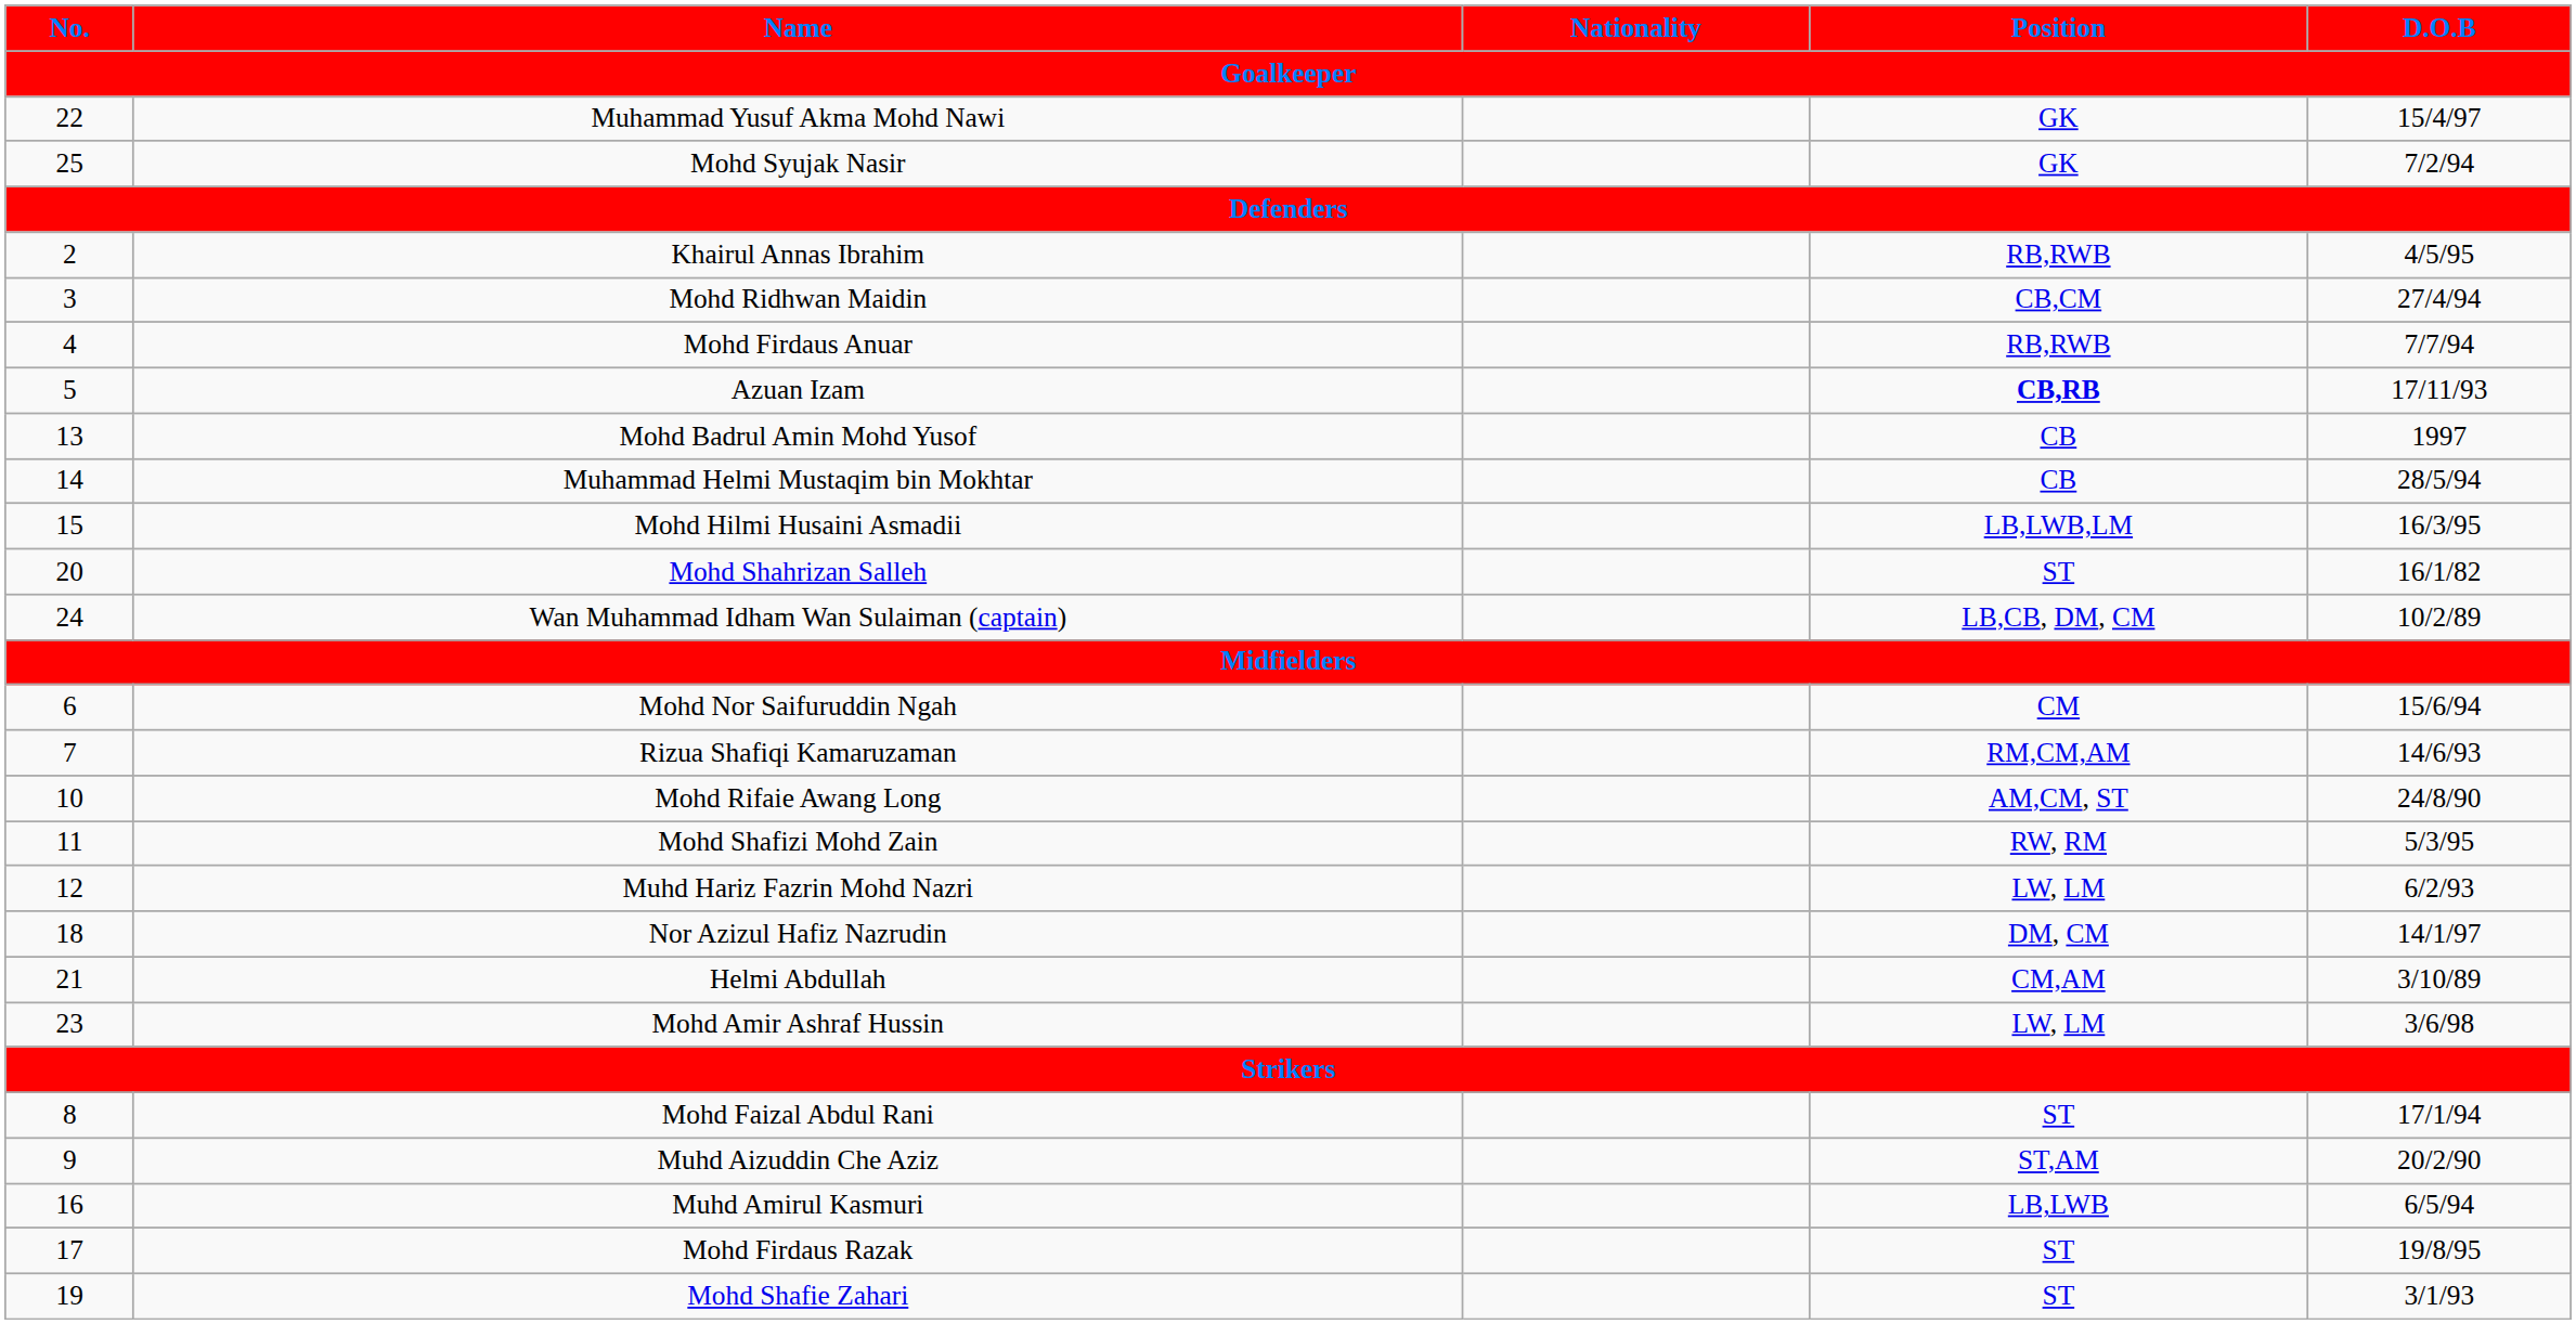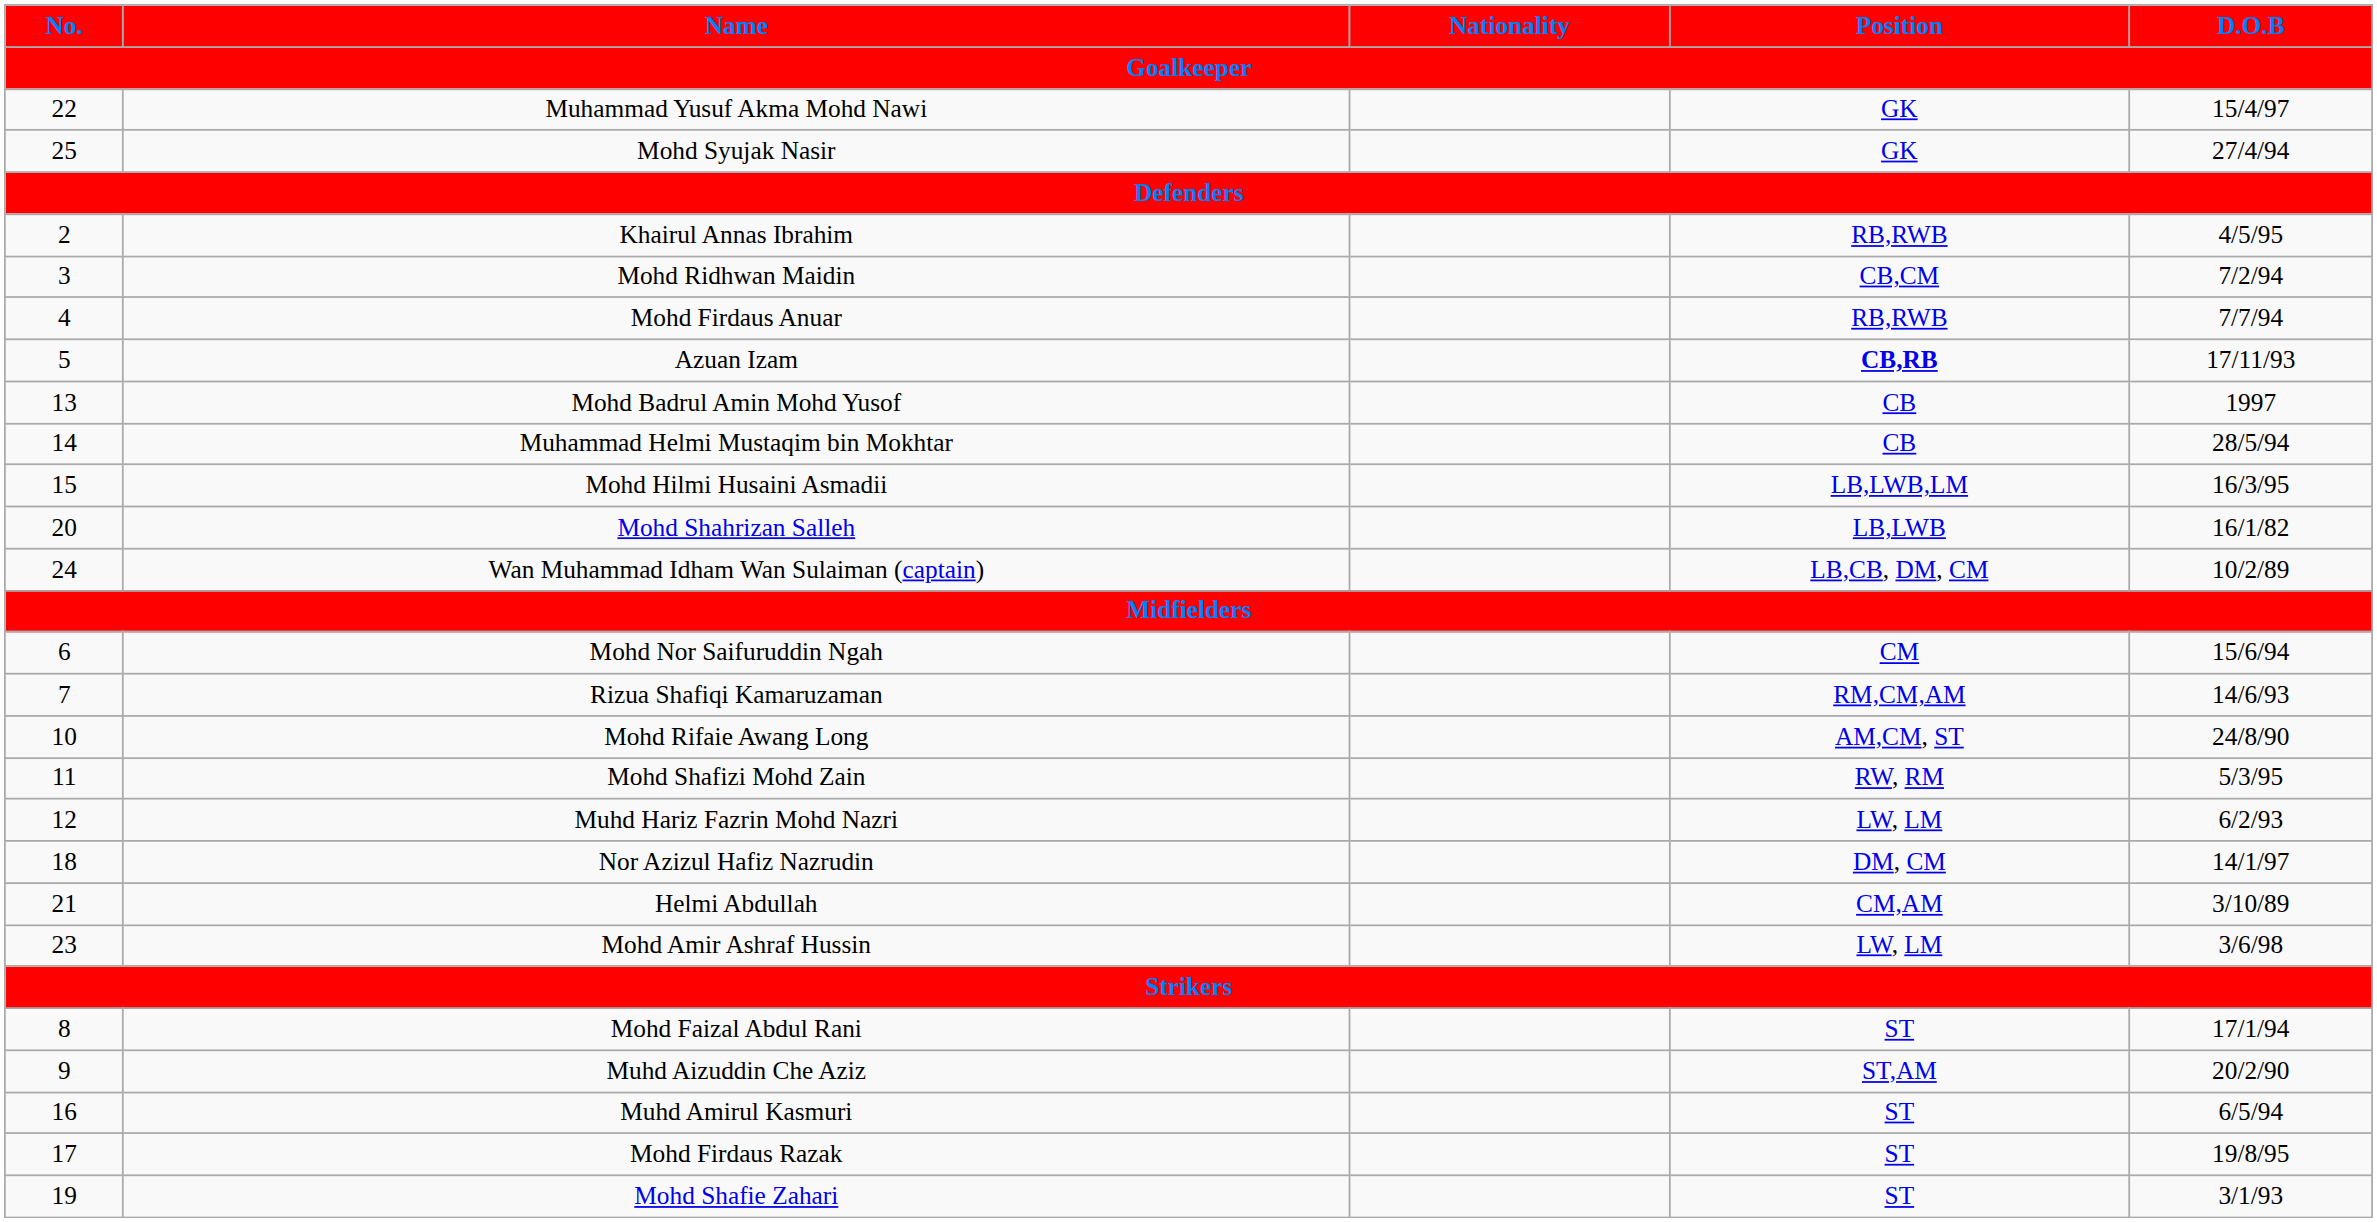 <table class="wikitable"  style="text-align:center; font-size:90%; width:85%;">
 <tr>
 <th style="background:red; color:#0080FF; text-align:center;">No.</th>
 <th style="background:red; color:#0080FF; text-align:center;">Name</th>
 <th style="background:red; color:#0080FF; text-align:center;">Nationality</th>
 <th style="background:red; color:#0080FF; text-align:center;">Position</th>
 <th style="background:red; color:#0080FF; text-align:center;">D.O.B</th>
 </tr>
 <tr>
 <th colspan="11"  style="background:red; color:#0080FF; text-align:center;">Goalkeeper</th>
 </tr>
 <tr>
 <td>22</td>
 <td>Muhammad Yusuf Akma Mohd Nawi</td>
 <td></td>
 <td><a href='#'>GK</a></td>
 <td>15/4/97</td>
 </tr>
 <tr>
 <td>25</td>
 <td>Mohd Syujak Nasir</td>
 <td></td>
 <td><a href='#'>GK</a></td>
-<td>7/2/94</td>
+<td>27/4/94</td>
 </tr>
 <tr>
 <th colspan="11"  style="background:red; color:#0080FF; text-align:center;">Defenders</th>
 </tr>
 <tr>
 <td>2</td>
 <td>Khairul Annas Ibrahim</td>
 <td></td>
 <td><a href='#'>RB,RWB</a></td>
 <td>4/5/95</td>
 </tr>
 <tr>
 <td>3</td>
 <td>Mohd Ridhwan Maidin</td>
 <td></td>
 <td><a href='#'>CB,CM</a></td>
-<td>27/4/94</td>
+<td>7/2/94</td>
 </tr>
 <tr>
 <td>4</td>
 <td>Mohd Firdaus Anuar</td>
 <td></td>
 <td><a href='#'>RB,RWB</a></td>
 <td>7/7/94</td>
 </tr>
 <tr>
 <td>5</td>
 <td>Azuan Izam</td>
 <td></td>
 <td><strong><a href='#'>CB,RB</a></strong></td>
 <td>17/11/93</td>
 </tr>
 <tr>
 <td>13</td>
 <td>Mohd Badrul Amin Mohd Yusof</td>
 <td></td>
 <td><a href='#'>CB</a></td>
 <td>1997</td>
 </tr>
 <tr>
 <td>14</td>
 <td>Muhammad Helmi Mustaqim bin Mokhtar</td>
 <td></td>
 <td><a href='#'>CB</a></td>
 <td>28/5/94</td>
 </tr>
 <tr>
 <td>15</td>
 <td>Mohd Hilmi Husaini Asmadii</td>
 <td></td>
 <td><a href='#'>LB,LWB,LM</a></td>
 <td>16/3/95</td>
 </tr>
 <tr>
 <td>20</td>
 <td><a href='#'>Mohd Shahrizan Salleh</a></td>
 <td></td>
-<td><a href='#'>ST</a></td>
+<td><a href='#'>LB,LWB</a></td>
 <td>16/1/82</td>
 </tr>
 <tr>
 <td>24</td>
 <td>Wan Muhammad Idham Wan Sulaiman (<a href='#'>captain</a>)</td>
 <td></td>
 <td><a href='#'>LB,CB</a>, <a href='#'>DM</a>, <a href='#'>CM</a></td>
 <td>10/2/89</td>
 </tr>
 <tr>
 <th colspan="11"  style="background:red; color:#0080FF; text-align:center;">Midfielders</th>
 </tr>
 <tr>
 <td>6</td>
 <td>Mohd Nor Saifuruddin Ngah</td>
 <td></td>
 <td><a href='#'>CM</a></td>
 <td>15/6/94</td>
 </tr>
 <tr>
 <td>7</td>
 <td>Rizua Shafiqi Kamaruzaman</td>
 <td></td>
 <td><a href='#'>RM,CM,AM</a></td>
 <td>14/6/93</td>
 </tr>
 <tr>
 <td>10</td>
 <td>Mohd Rifaie Awang Long</td>
 <td></td>
 <td><a href='#'>AM,CM</a>, <a href='#'>ST</a></td>
 <td>24/8/90</td>
 </tr>
 <tr>
 <td>11</td>
 <td>Mohd Shafizi Mohd Zain</td>
 <td></td>
 <td><a href='#'>RW</a>, <a href='#'>RM</a></td>
 <td>5/3/95</td>
 </tr>
 <tr>
 <td>12</td>
 <td>Muhd Hariz Fazrin Mohd Nazri</td>
 <td></td>
 <td><a href='#'>LW</a>, <a href='#'>LM</a></td>
 <td>6/2/93</td>
 </tr>
 <tr>
 <td>18</td>
 <td>Nor Azizul Hafiz Nazrudin</td>
 <td></td>
 <td><a href='#'>DM</a>, <a href='#'>CM</a></td>
 <td>14/1/97</td>
 </tr>
 <tr>
 <td>21</td>
 <td>Helmi Abdullah</td>
 <td></td>
 <td><a href='#'>CM,AM</a></td>
 <td>3/10/89</td>
 </tr>
 <tr>
 <td>23</td>
 <td>Mohd Amir Ashraf Hussin</td>
 <td></td>
 <td><a href='#'>LW</a>, <a href='#'>LM</a></td>
 <td>3/6/98</td>
 </tr>
 <tr>
 <th colspan="11"  style="background:red; color:#0080FF; text-align:center;">Strikers</th>
 </tr>
 <tr>
 <td>8</td>
 <td>Mohd Faizal Abdul Rani</td>
 <td></td>
 <td><a href='#'>ST</a></td>
 <td>17/1/94</td>
 </tr>
 <tr>
 <td>9</td>
 <td>Muhd Aizuddin Che Aziz</td>
 <td></td>
 <td><a href='#'>ST,AM</a></td>
 <td>20/2/90</td>
 </tr>
 <tr>
 <td>16</td>
 <td>Muhd Amirul Kasmuri</td>
 <td></td>
-<td><a href='#'>LB,LWB</a></td>
+<td><a href='#'>ST</a></td>
 <td>6/5/94</td>
 </tr>
 <tr>
 <td>17</td>
 <td>Mohd Firdaus Razak</td>
 <td></td>
 <td><a href='#'>ST</a></td>
 <td>19/8/95</td>
 </tr>
 <tr>
 <td>19</td>
 <td><a href='#'>Mohd Shafie Zahari</a></td>
 <td></td>
 <td><a href='#'>ST</a></td>
 <td>3/1/93</td>
 </tr>
 </table>
